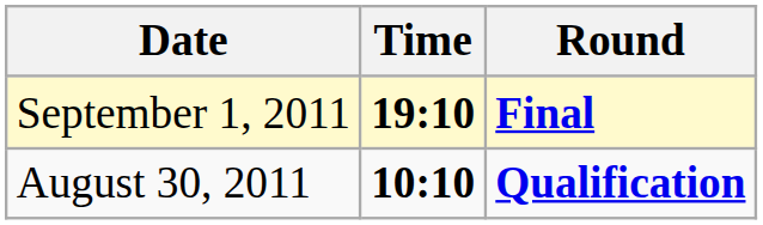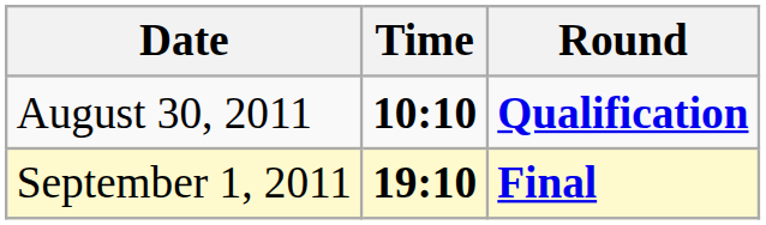 <table class="wikitable">
 <tr>
 <th>Date</th>
 <th>Time</th>
 <th>Round</th>
 </tr>
+<tr>
+<td>August 30, 2011</td>
+<td><strong>10:10</strong></td>
+<td><strong><a href='#'>Qualification</a></strong></td>
+</tr>
 <tr style=background:lemonchiffon>
 <td>September 1, 2011</td>
 <td><strong>19:10</strong></td>
 <td><strong><a href='#'>Final</a></strong></td>
 </tr>
-<tr>
-<td>August 30, 2011</td>
-<td><strong>10:10</strong></td>
-<td><strong><a href='#'>Qualification</a></strong></td>
-</tr>
 </table>
